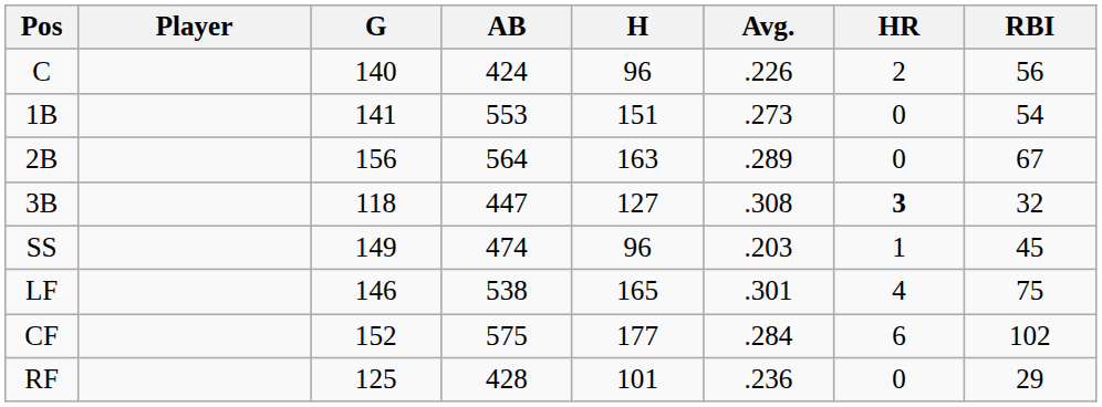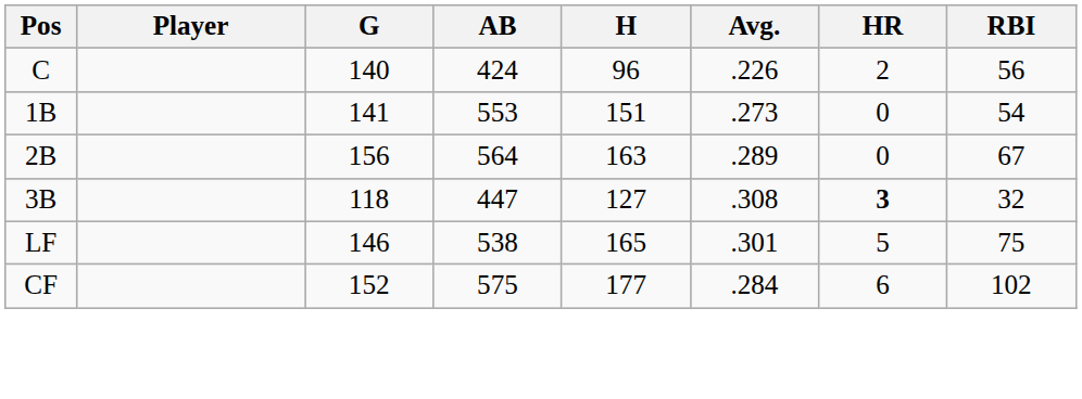 <table class="wikitable sortable">
 <tr>
 <th bgcolor="#DDDDFF" width="5%">Pos</th>
 <th bgcolor="#DDDDFF" width="16%">Player</th>
 <th bgcolor="#DDDDFF" width="9%">G</th>
 <th bgcolor="#DDDDFF" width="9%">AB</th>
 <th bgcolor="#DDDDFF" width="9%">H</th>
 <th bgcolor="#DDDDFF" width="9%">Avg.</th>
 <th bgcolor="#DDDDFF" width="9%">HR</th>
 <th bgcolor="#DDDDFF" width="9%">RBI</th>
 </tr>
 <tr align="center">
 <td>C</td>
 <td></td>
 <td>140</td>
 <td>424</td>
 <td>96</td>
 <td>.226</td>
 <td>2</td>
 <td>56</td>
 </tr>
 <tr align="center">
 <td>1B</td>
 <td></td>
 <td>141</td>
 <td>553</td>
 <td>151</td>
 <td>.273</td>
 <td>0</td>
 <td>54</td>
 </tr>
 <tr align="center">
 <td>2B</td>
 <td></td>
 <td>156</td>
 <td>564</td>
 <td>163</td>
 <td>.289</td>
 <td>0</td>
 <td>67</td>
 </tr>
 <tr align="center">
 <td>3B</td>
 <td></td>
 <td>118</td>
 <td>447</td>
 <td>127</td>
 <td>.308</td>
 <td><strong>3</strong></td>
 <td>32</td>
 </tr>
 <tr align="center">
-<td>SS</td>
-<td></td>
-<td>149</td>
-<td>474</td>
-<td>96</td>
-<td>.203</td>
-<td>1</td>
-<td>45</td>
-</tr>
-<tr align="center">
 <td>LF</td>
 <td></td>
 <td>146</td>
 <td>538</td>
 <td>165</td>
 <td>.301</td>
-<td>4</td>
+<td>5</td>
 <td>75</td>
 </tr>
 <tr align="center">
 <td>CF</td>
 <td></td>
 <td>152</td>
 <td>575</td>
 <td>177</td>
 <td>.284</td>
 <td>6</td>
 <td>102</td>
 </tr>
-<tr align="center">
-<td>RF</td>
-<td></td>
-<td>125</td>
-<td>428</td>
-<td>101</td>
-<td>.236</td>
-<td>0</td>
-<td>29</td>
-</tr>
 </table>
